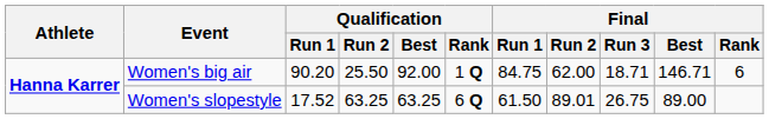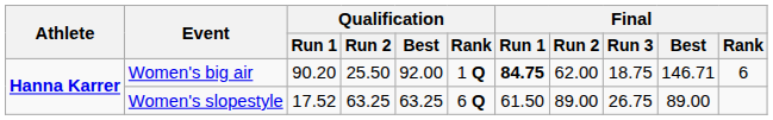 <table class="wikitable" style="font-size:90%">
 <tr>
 <th rowspan="2">Athlete</th>
 <th rowspan="2">Event</th>
 <th colspan="4">Qualification</th>
 <th colspan="5">Final</th>
 </tr>
 <tr style="font-size:95%">
 <th>Run 1</th>
 <th>Run 2</th>
 <th>Best</th>
 <th>Rank</th>
 <th>Run 1</th>
 <th>Run 2</th>
 <th>Run 3</th>
 <th>Best</th>
 <th>Rank</th>
 </tr>
 <tr align="center">
 <td align="left" rowspan=2><strong><a href='#'>Hanna Karrer</a></strong></td>
 <td align="left"><a href='#'>Women's big air</a></td>
 <td>90.20</td>
 <td>25.50</td>
 <td>92.00</td>
 <td>1 <strong>Q</strong></td>
-<td>84.75</td>
+<td><strong>84.75</strong></td>
 <td>62.00</td>
-<td>18.71</td>
+<td>18.75</td>
 <td>146.71</td>
 <td>6</td>
 </tr>
 <tr align="center">
 <td align="left"><a href='#'>Women's slopestyle</a></td>
 <td>17.52</td>
 <td>63.25</td>
 <td>63.25</td>
 <td>6 <strong>Q</strong></td>
 <td>61.50</td>
-<td>89.01</td>
+<td>89.00</td>
 <td>26.75</td>
 <td>89.00</td>
 <td></td>
 </tr>
 </table>
